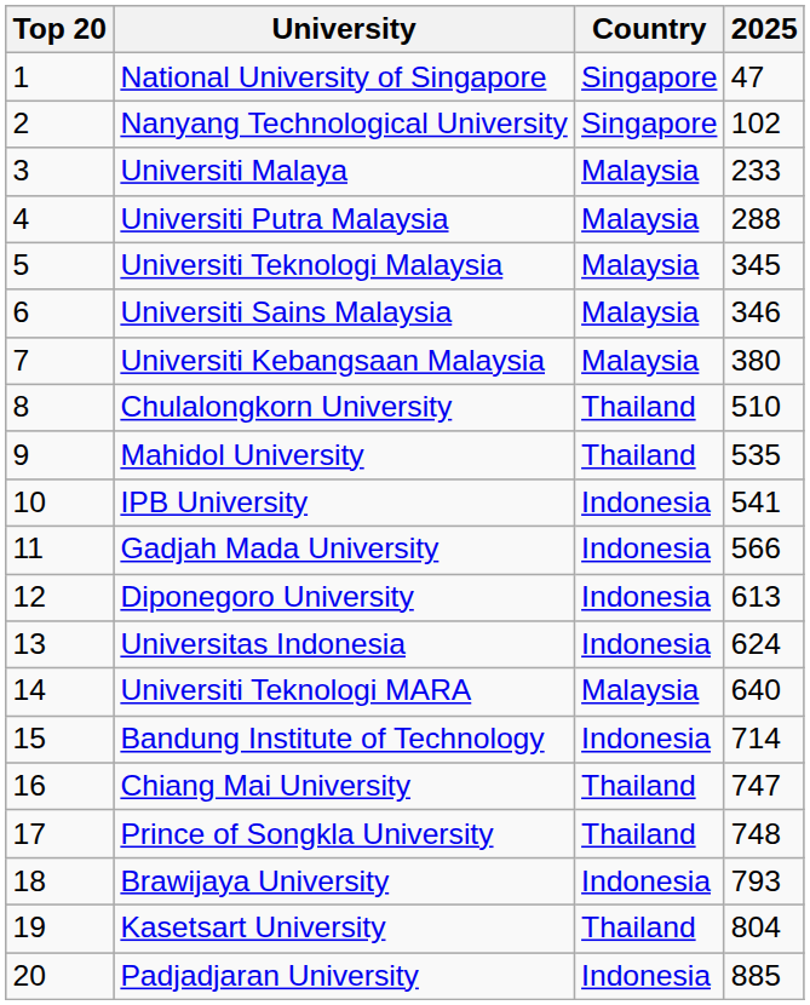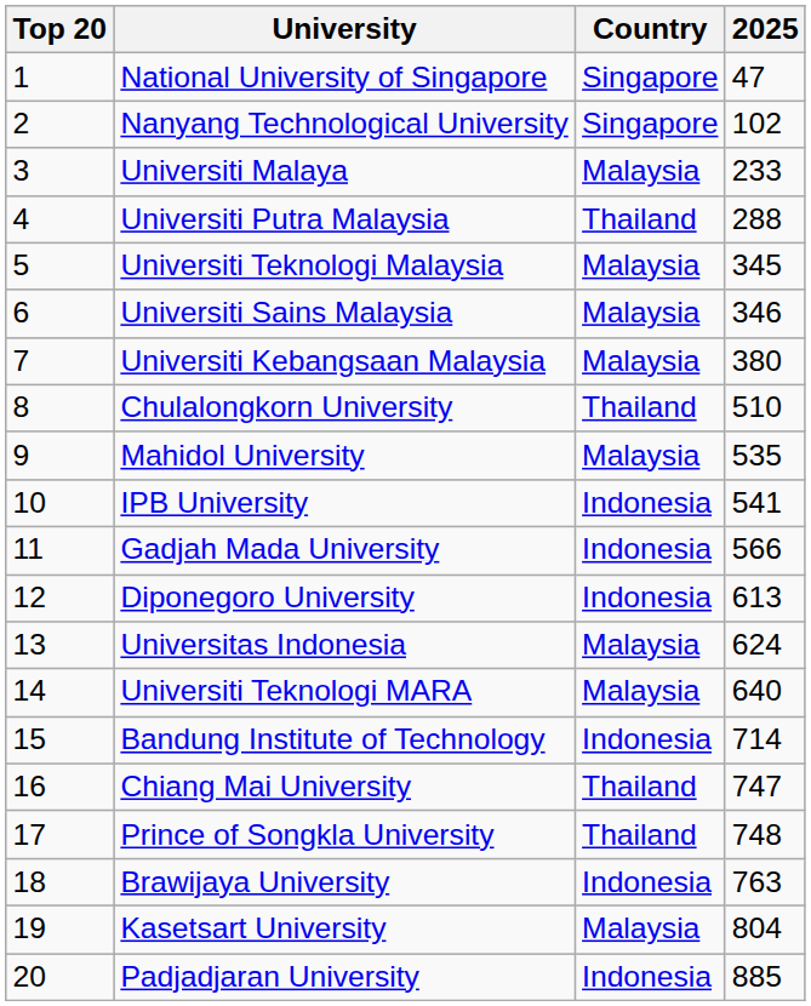 <table class="wikitable sortable">
 <tr>
 <th>Top 20</th>
 <th>University</th>
 <th>Country</th>
 <th>2025</th>
 </tr>
 <tr>
 <td>1</td>
 <td> <a href='#'>National University of Singapore</a></td>
 <td><a href='#'>Singapore</a></td>
 <td>47</td>
 </tr>
 <tr>
 <td>2</td>
 <td> <a href='#'>Nanyang Technological University</a></td>
 <td><a href='#'>Singapore</a></td>
 <td>102</td>
 </tr>
 <tr>
 <td>3</td>
 <td> <a href='#'>Universiti Malaya</a></td>
 <td><a href='#'>Malaysia</a></td>
 <td>233</td>
 </tr>
 <tr>
 <td>4</td>
 <td> <a href='#'>Universiti Putra Malaysia</a></td>
-<td><a href='#'>Malaysia</a></td>
+<td><a href='#'>Thailand</a></td>
 <td>288</td>
 </tr>
 <tr>
 <td>5</td>
 <td> <a href='#'>Universiti Teknologi Malaysia</a></td>
 <td><a href='#'>Malaysia</a></td>
 <td>345</td>
 </tr>
 <tr>
 <td>6</td>
 <td> <a href='#'>Universiti Sains Malaysia</a></td>
 <td><a href='#'>Malaysia</a></td>
 <td>346</td>
 </tr>
 <tr>
 <td>7</td>
 <td> <a href='#'>Universiti Kebangsaan Malaysia</a></td>
 <td><a href='#'>Malaysia</a></td>
 <td>380</td>
 </tr>
 <tr>
 <td>8</td>
 <td> <a href='#'>Chulalongkorn University</a></td>
 <td><a href='#'>Thailand</a></td>
 <td>510</td>
 </tr>
 <tr>
 <td>9</td>
 <td> <a href='#'>Mahidol University</a></td>
-<td><a href='#'>Thailand</a></td>
+<td><a href='#'>Malaysia</a></td>
 <td>535</td>
 </tr>
 <tr>
 <td>10</td>
 <td> <a href='#'>IPB University</a></td>
 <td><a href='#'>Indonesia</a></td>
 <td>541</td>
 </tr>
 <tr>
 <td>11</td>
 <td> <a href='#'>Gadjah Mada University</a></td>
 <td><a href='#'>Indonesia</a></td>
 <td>566</td>
 </tr>
 <tr>
 <td>12</td>
 <td> <a href='#'>Diponegoro University</a></td>
 <td><a href='#'>Indonesia</a></td>
 <td>613</td>
 </tr>
 <tr>
 <td>13</td>
 <td> <a href='#'>Universitas Indonesia</a></td>
-<td><a href='#'>Indonesia</a></td>
+<td><a href='#'>Malaysia</a></td>
 <td>624</td>
 </tr>
 <tr>
 <td>14</td>
 <td> <a href='#'>Universiti Teknologi MARA</a></td>
 <td><a href='#'>Malaysia</a></td>
 <td>640</td>
 </tr>
 <tr>
 <td>15</td>
 <td> <a href='#'>Bandung Institute of Technology</a></td>
 <td><a href='#'>Indonesia</a></td>
 <td>714</td>
 </tr>
 <tr>
 <td>16</td>
 <td> <a href='#'>Chiang Mai University</a></td>
 <td><a href='#'>Thailand</a></td>
 <td>747</td>
 </tr>
 <tr>
 <td>17</td>
 <td> <a href='#'>Prince of Songkla University</a></td>
 <td><a href='#'>Thailand</a></td>
 <td>748</td>
 </tr>
 <tr>
 <td>18</td>
 <td> <a href='#'>Brawijaya University</a></td>
 <td><a href='#'>Indonesia</a></td>
-<td>793</td>
+<td>763</td>
 </tr>
 <tr>
 <td>19</td>
 <td> <a href='#'>Kasetsart University</a></td>
-<td><a href='#'>Thailand</a></td>
+<td><a href='#'>Malaysia</a></td>
 <td>804</td>
 </tr>
 <tr>
 <td>20</td>
 <td> <a href='#'>Padjadjaran University</a></td>
 <td><a href='#'>Indonesia</a></td>
 <td>885</td>
 </tr>
 <tr>
 </tr>
 </table>
